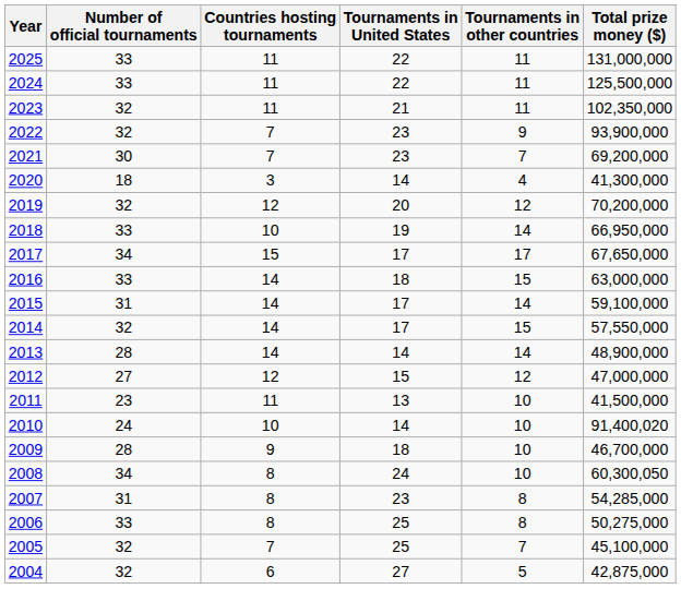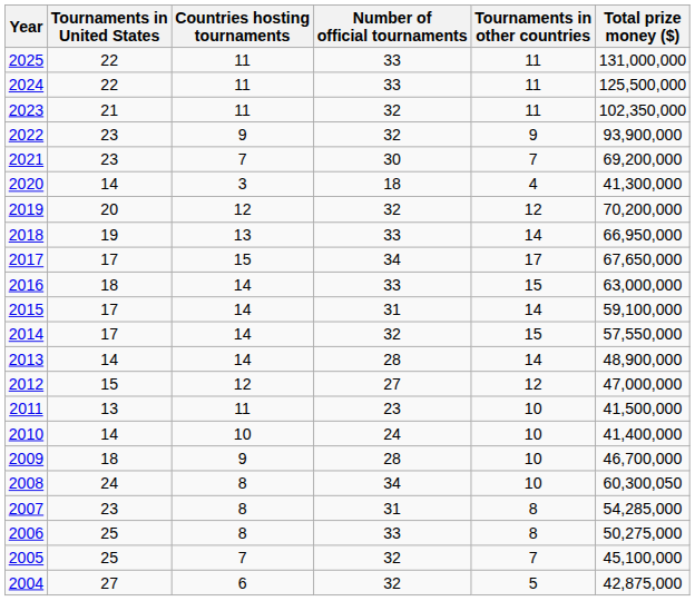 <table class="wikitable" style="font-size:95%;text-align:center">
 <tr>
 <th>Year</th>
+<th>Tournaments in<br>United States</th>
+<th>Countries hosting <br>tournaments</th>
 <th>Number of  <br>official tournaments</th>
-<th>Countries hosting <br>tournaments</th>
-<th>Tournaments in<br>United States</th>
 <th>Tournaments in<br>other countries</th>
 <th>Total prize<br>money ($)</th>
 </tr>
 <tr>
 <td><a href='#'>2025</a></td>
+<td>22</td>
+<td>11</td>
 <td>33</td>
-<td>11</td>
-<td>22</td>
 <td>11</td>
 <td>131,000,000</td>
 </tr>
 <tr>
 <td><a href='#'>2024</a></td>
+<td>22</td>
+<td>11</td>
 <td>33</td>
-<td>11</td>
-<td>22</td>
 <td>11</td>
 <td>125,500,000  </td>
 </tr>
 <tr>
 <td><a href='#'>2023</a></td>
+<td>21</td>
+<td>11</td>
 <td>32</td>
-<td>11</td>
-<td>21</td>
 <td>11</td>
 <td>102,350,000</td>
 </tr>
 <tr>
 <td><a href='#'>2022</a></td>
+<td>23</td>
+<td>9</td>
 <td>32</td>
-<td>7</td>
-<td>23</td>
 <td>9</td>
 <td>93,900,000</td>
 </tr>
 <tr>
 <td><a href='#'>2021</a></td>
+<td>23</td>
+<td>7</td>
 <td>30</td>
-<td>7</td>
-<td>23</td>
 <td>7</td>
 <td>69,200,000 </td>
 </tr>
 <tr>
 <td><a href='#'>2020</a></td>
+<td>14</td>
+<td>3</td>
 <td>18</td>
-<td>3</td>
-<td>14</td>
 <td>4</td>
 <td>41,300,000</td>
 </tr>
 <tr>
 <td><a href='#'>2019</a></td>
+<td>20</td>
+<td>12</td>
 <td>32</td>
-<td>12</td>
-<td>20</td>
 <td>12</td>
 <td>70,200,000</td>
 </tr>
 <tr>
 <td><a href='#'>2018</a></td>
+<td>19</td>
+<td>13</td>
 <td>33</td>
-<td>10</td>
-<td>19</td>
 <td>14</td>
 <td>66,950,000</td>
 </tr>
 <tr>
 <td><a href='#'>2017</a></td>
+<td>17</td>
+<td>15</td>
 <td>34</td>
-<td>15</td>
-<td>17</td>
 <td>17</td>
 <td>67,650,000</td>
 </tr>
 <tr>
 <td><a href='#'>2016</a></td>
+<td>18</td>
+<td>14</td>
 <td>33</td>
-<td>14</td>
-<td>18</td>
 <td>15</td>
 <td>63,000,000</td>
 </tr>
 <tr>
 <td><a href='#'>2015</a></td>
+<td>17</td>
+<td>14</td>
 <td>31</td>
-<td>14</td>
-<td>17</td>
 <td>14</td>
 <td>59,100,000</td>
 </tr>
 <tr>
 <td><a href='#'>2014</a></td>
+<td>17</td>
+<td>14</td>
 <td>32</td>
-<td>14</td>
-<td>17</td>
 <td>15</td>
 <td>57,550,000</td>
 </tr>
 <tr>
 <td><a href='#'>2013</a></td>
-<td>28</td>
 <td>14</td>
 <td>14</td>
+<td>28</td>
 <td>14</td>
 <td>48,900,000</td>
 </tr>
 <tr>
 <td><a href='#'>2012</a></td>
+<td>15</td>
+<td>12</td>
 <td>27</td>
-<td>12</td>
-<td>15</td>
 <td>12</td>
 <td>47,000,000</td>
 </tr>
 <tr>
 <td><a href='#'>2011</a></td>
+<td>13</td>
+<td>11</td>
 <td>23</td>
-<td>11</td>
-<td>13</td>
 <td>10</td>
 <td>41,500,000</td>
 </tr>
 <tr>
 <td><a href='#'>2010</a></td>
+<td>14</td>
+<td>10</td>
 <td>24</td>
 <td>10</td>
-<td>14</td>
-<td>10</td>
-<td>91,400,020</td>
+<td>41,400,000</td>
 </tr>
 <tr>
 <td><a href='#'>2009</a></td>
+<td>18</td>
+<td>9</td>
 <td>28</td>
-<td>9</td>
-<td>18</td>
 <td>10</td>
 <td>46,700,000</td>
 </tr>
 <tr>
 <td><a href='#'>2008</a></td>
+<td>24</td>
+<td>8</td>
 <td>34</td>
-<td>8</td>
-<td>24</td>
 <td>10</td>
 <td>60,300,050</td>
 </tr>
 <tr>
 <td><a href='#'>2007</a></td>
+<td>23</td>
+<td>8</td>
 <td>31</td>
-<td>8</td>
-<td>23</td>
 <td>8</td>
 <td>54,285,000</td>
 </tr>
 <tr>
 <td><a href='#'>2006</a></td>
+<td>25</td>
+<td>8</td>
 <td>33</td>
-<td>8</td>
-<td>25</td>
 <td>8</td>
 <td>50,275,000</td>
 </tr>
 <tr>
 <td><a href='#'>2005</a></td>
+<td>25</td>
+<td>7</td>
 <td>32</td>
-<td>7</td>
-<td>25</td>
 <td>7</td>
 <td>45,100,000</td>
 </tr>
 <tr>
 <td><a href='#'>2004</a></td>
+<td>27</td>
+<td>6</td>
 <td>32</td>
-<td>6</td>
-<td>27</td>
 <td>5</td>
 <td>42,875,000</td>
 </tr>
 </table>
